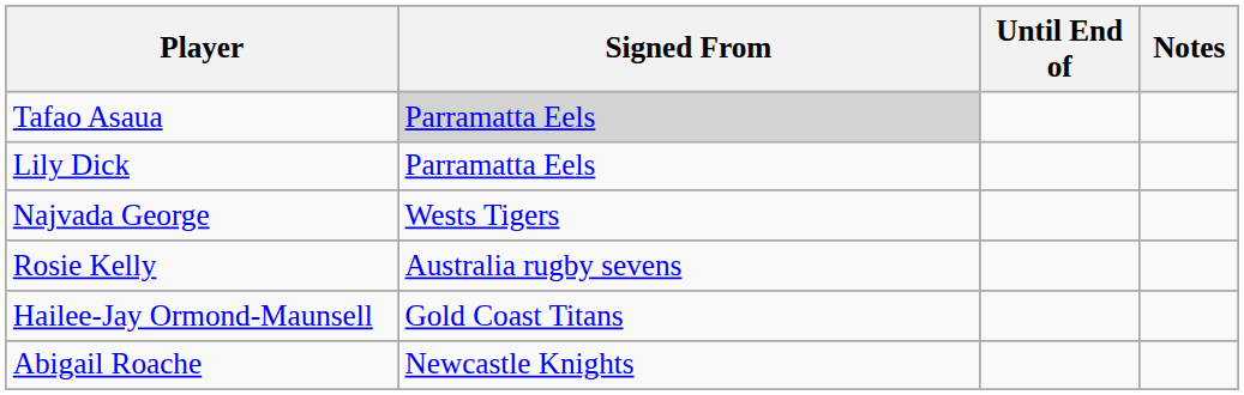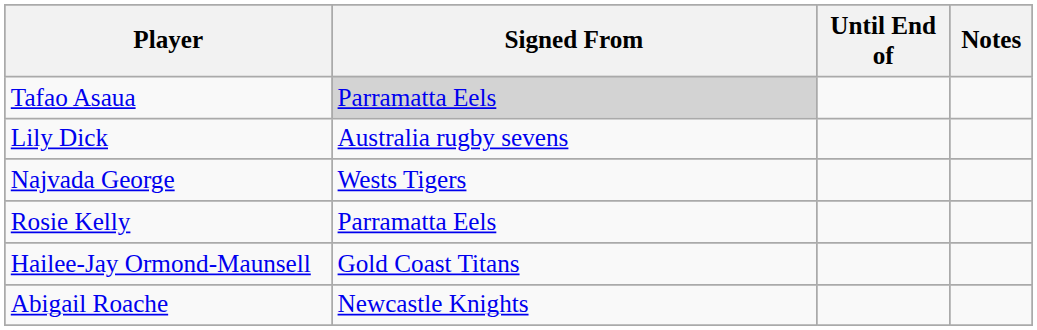 <table class="wikitable" style="font-size:90%">
 <tr bgcolor="#efefef">
 <th width="180">Player</th>
 <th width="270">Signed From</th>
 <th width="70">Until End of</th>
 <th width="40">Notes</th>
 </tr>
 <tr>
 <td><a href='#'>Tafao Asaua</a></td>
 <td style="background: lightgrey;"> <a href='#'>Parramatta Eels</a></td>
 <td></td>
 <td></td>
 </tr>
 <tr>
 <td><a href='#'>Lily Dick</a></td>
-<td> <a href='#'>Parramatta Eels</a></td>
+<td> <a href='#'>Australia rugby sevens</a></td>
 <td></td>
 <td></td>
 </tr>
 <tr>
 <td><a href='#'>Najvada George</a></td>
 <td> <a href='#'>Wests Tigers</a></td>
 <td></td>
 <td></td>
 </tr>
 <tr>
 <td><a href='#'>Rosie Kelly</a></td>
-<td> <a href='#'>Australia rugby sevens</a></td>
+<td> <a href='#'>Parramatta Eels</a></td>
 <td></td>
 <td></td>
 </tr>
 <tr>
 <td><a href='#'>Hailee-Jay Ormond-Maunsell</a></td>
 <td> <a href='#'>Gold Coast Titans</a></td>
 <td></td>
 <td></td>
 </tr>
 <tr>
 <td><a href='#'>Abigail Roache</a></td>
 <td> <a href='#'>Newcastle Knights</a></td>
 <td></td>
 <td></td>
 </tr>
 </table>
